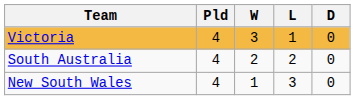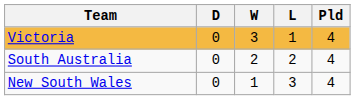 <table class="wikitable" style="text-align:center;">
 <tr>
 <th width=175>Team</th>
-<th style="width:30px;" abbr="Played">Pld</th>
+<th style="width:30px;" abbr="Drawn">D</th>
 <th style="width:30px;" abbr="Won">W</th>
 <th style="width:30px;" abbr="Lost">L</th>
-<th style="width:30px;" abbr="Drawn">D</th>
+<th style="width:30px;" abbr="Played">Pld</th>
 </tr>
 <tr style="background:#f4b942;">
 <td style="text-align:left;"><a href='#'>Victoria</a></td>
-<td>4</td>
+<td>0</td>
 <td>3</td>
 <td>1</td>
-<td>0</td>
+<td>4</td>
 </tr>
 <tr>
 <td style="text-align:left;"><a href='#'>South Australia</a></td>
-<td>4</td>
+<td>0</td>
 <td>2</td>
 <td>2</td>
-<td>0</td>
+<td>4</td>
 </tr>
 <tr>
 <td style="text-align:left;"><a href='#'>New South Wales</a></td>
-<td>4</td>
+<td>0</td>
 <td>1</td>
 <td>3</td>
-<td>0</td>
+<td>4</td>
 </tr>
 </table>
